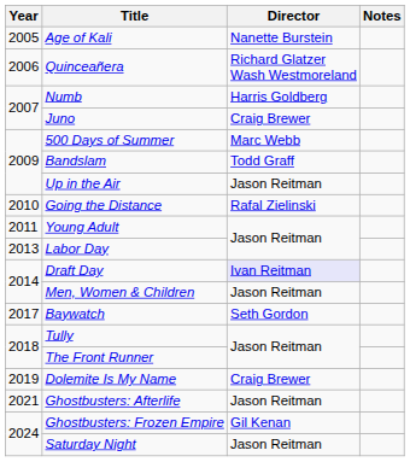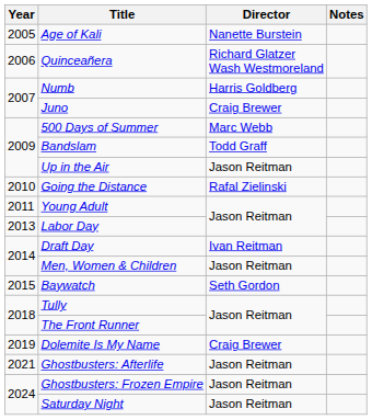 <table class="wikitable plainrowheaders">
 <tr>
 <th>Year</th>
 <th>Title</th>
 <th>Director</th>
 <th>Notes</th>
 </tr>
 <tr>
 <td>2005</td>
 <td><em><a href='#'>Age of Kali</a></em></td>
 <td><a href='#'>Nanette Burstein</a></td>
 <td></td>
 </tr>
 <tr>
 <td>2006</td>
 <td><em><a href='#'>Quinceañera</a></em></td>
 <td><a href='#'>Richard Glatzer</a><br><a href='#'>Wash Westmoreland</a></td>
 <td></td>
 </tr>
 <tr>
 <td rowspan=2>2007</td>
 <td><em><a href='#'>Numb</a></em></td>
 <td><a href='#'>Harris Goldberg</a></td>
 <td></td>
 </tr>
 <tr>
 <td><em><a href='#'>Juno</a></em></td>
 <td><a href='#'>Craig Brewer</a></td>
 <td></td>
 </tr>
 <tr>
 <td rowspan=3>2009</td>
 <td><em><a href='#'>500 Days of Summer</a></em></td>
 <td><a href='#'>Marc Webb</a></td>
 <td></td>
 </tr>
 <tr>
 <td><em><a href='#'>Bandslam</a></em></td>
 <td><a href='#'>Todd Graff</a></td>
 <td></td>
 </tr>
 <tr>
 <td><em><a href='#'>Up in the Air</a></em></td>
 <td>Jason Reitman</td>
 <td></td>
 </tr>
 <tr>
 <td>2010</td>
 <td><em><a href='#'>Going the Distance</a></em></td>
 <td><a href='#'>Rafal Zielinski</a></td>
 <td></td>
 </tr>
 <tr>
 <td>2011</td>
 <td><em><a href='#'>Young Adult</a></em></td>
 <td rowspan=2>Jason Reitman</td>
 <td></td>
 </tr>
 <tr>
 <td>2013</td>
 <td><em><a href='#'>Labor Day</a></em></td>
 <td></td>
 </tr>
 <tr>
 <td rowspan=2>2014</td>
 <td><em><a href='#'>Draft Day</a></em></td>
-<td style="background: lavender;"><a href='#'>Ivan Reitman</a></td>
+<td><a href='#'>Ivan Reitman</a></td>
 <td></td>
 </tr>
 <tr>
 <td><em><a href='#'>Men, Women & Children</a></em></td>
 <td>Jason Reitman</td>
 <td></td>
 </tr>
 <tr>
-<td>2017</td>
+<td>2015</td>
 <td><em><a href='#'>Baywatch</a></em></td>
 <td><a href='#'>Seth Gordon</a></td>
 <td></td>
 </tr>
 <tr>
 <td rowspan=2>2018</td>
 <td><em><a href='#'>Tully</a></em></td>
 <td rowspan=2>Jason Reitman</td>
 <td></td>
 </tr>
 <tr>
 <td><em><a href='#'>The Front Runner</a></em></td>
 <td></td>
 </tr>
 <tr>
 <td>2019</td>
 <td><em><a href='#'>Dolemite Is My Name</a></em></td>
 <td><a href='#'>Craig Brewer</a></td>
 <td></td>
 </tr>
 <tr>
 <td>2021</td>
 <td><em><a href='#'>Ghostbusters: Afterlife</a></em></td>
 <td>Jason Reitman</td>
 <td></td>
 </tr>
 <tr>
 <td rowspan=2>2024</td>
 <td><em><a href='#'>Ghostbusters: Frozen Empire</a></em></td>
-<td><a href='#'>Gil Kenan</a></td>
+<td>Jason Reitman</td>
 <td></td>
 </tr>
 <tr>
 <td><em><a href='#'>Saturday Night</a></em></td>
 <td>Jason Reitman</td>
 <td></td>
 </tr>
 </table>
